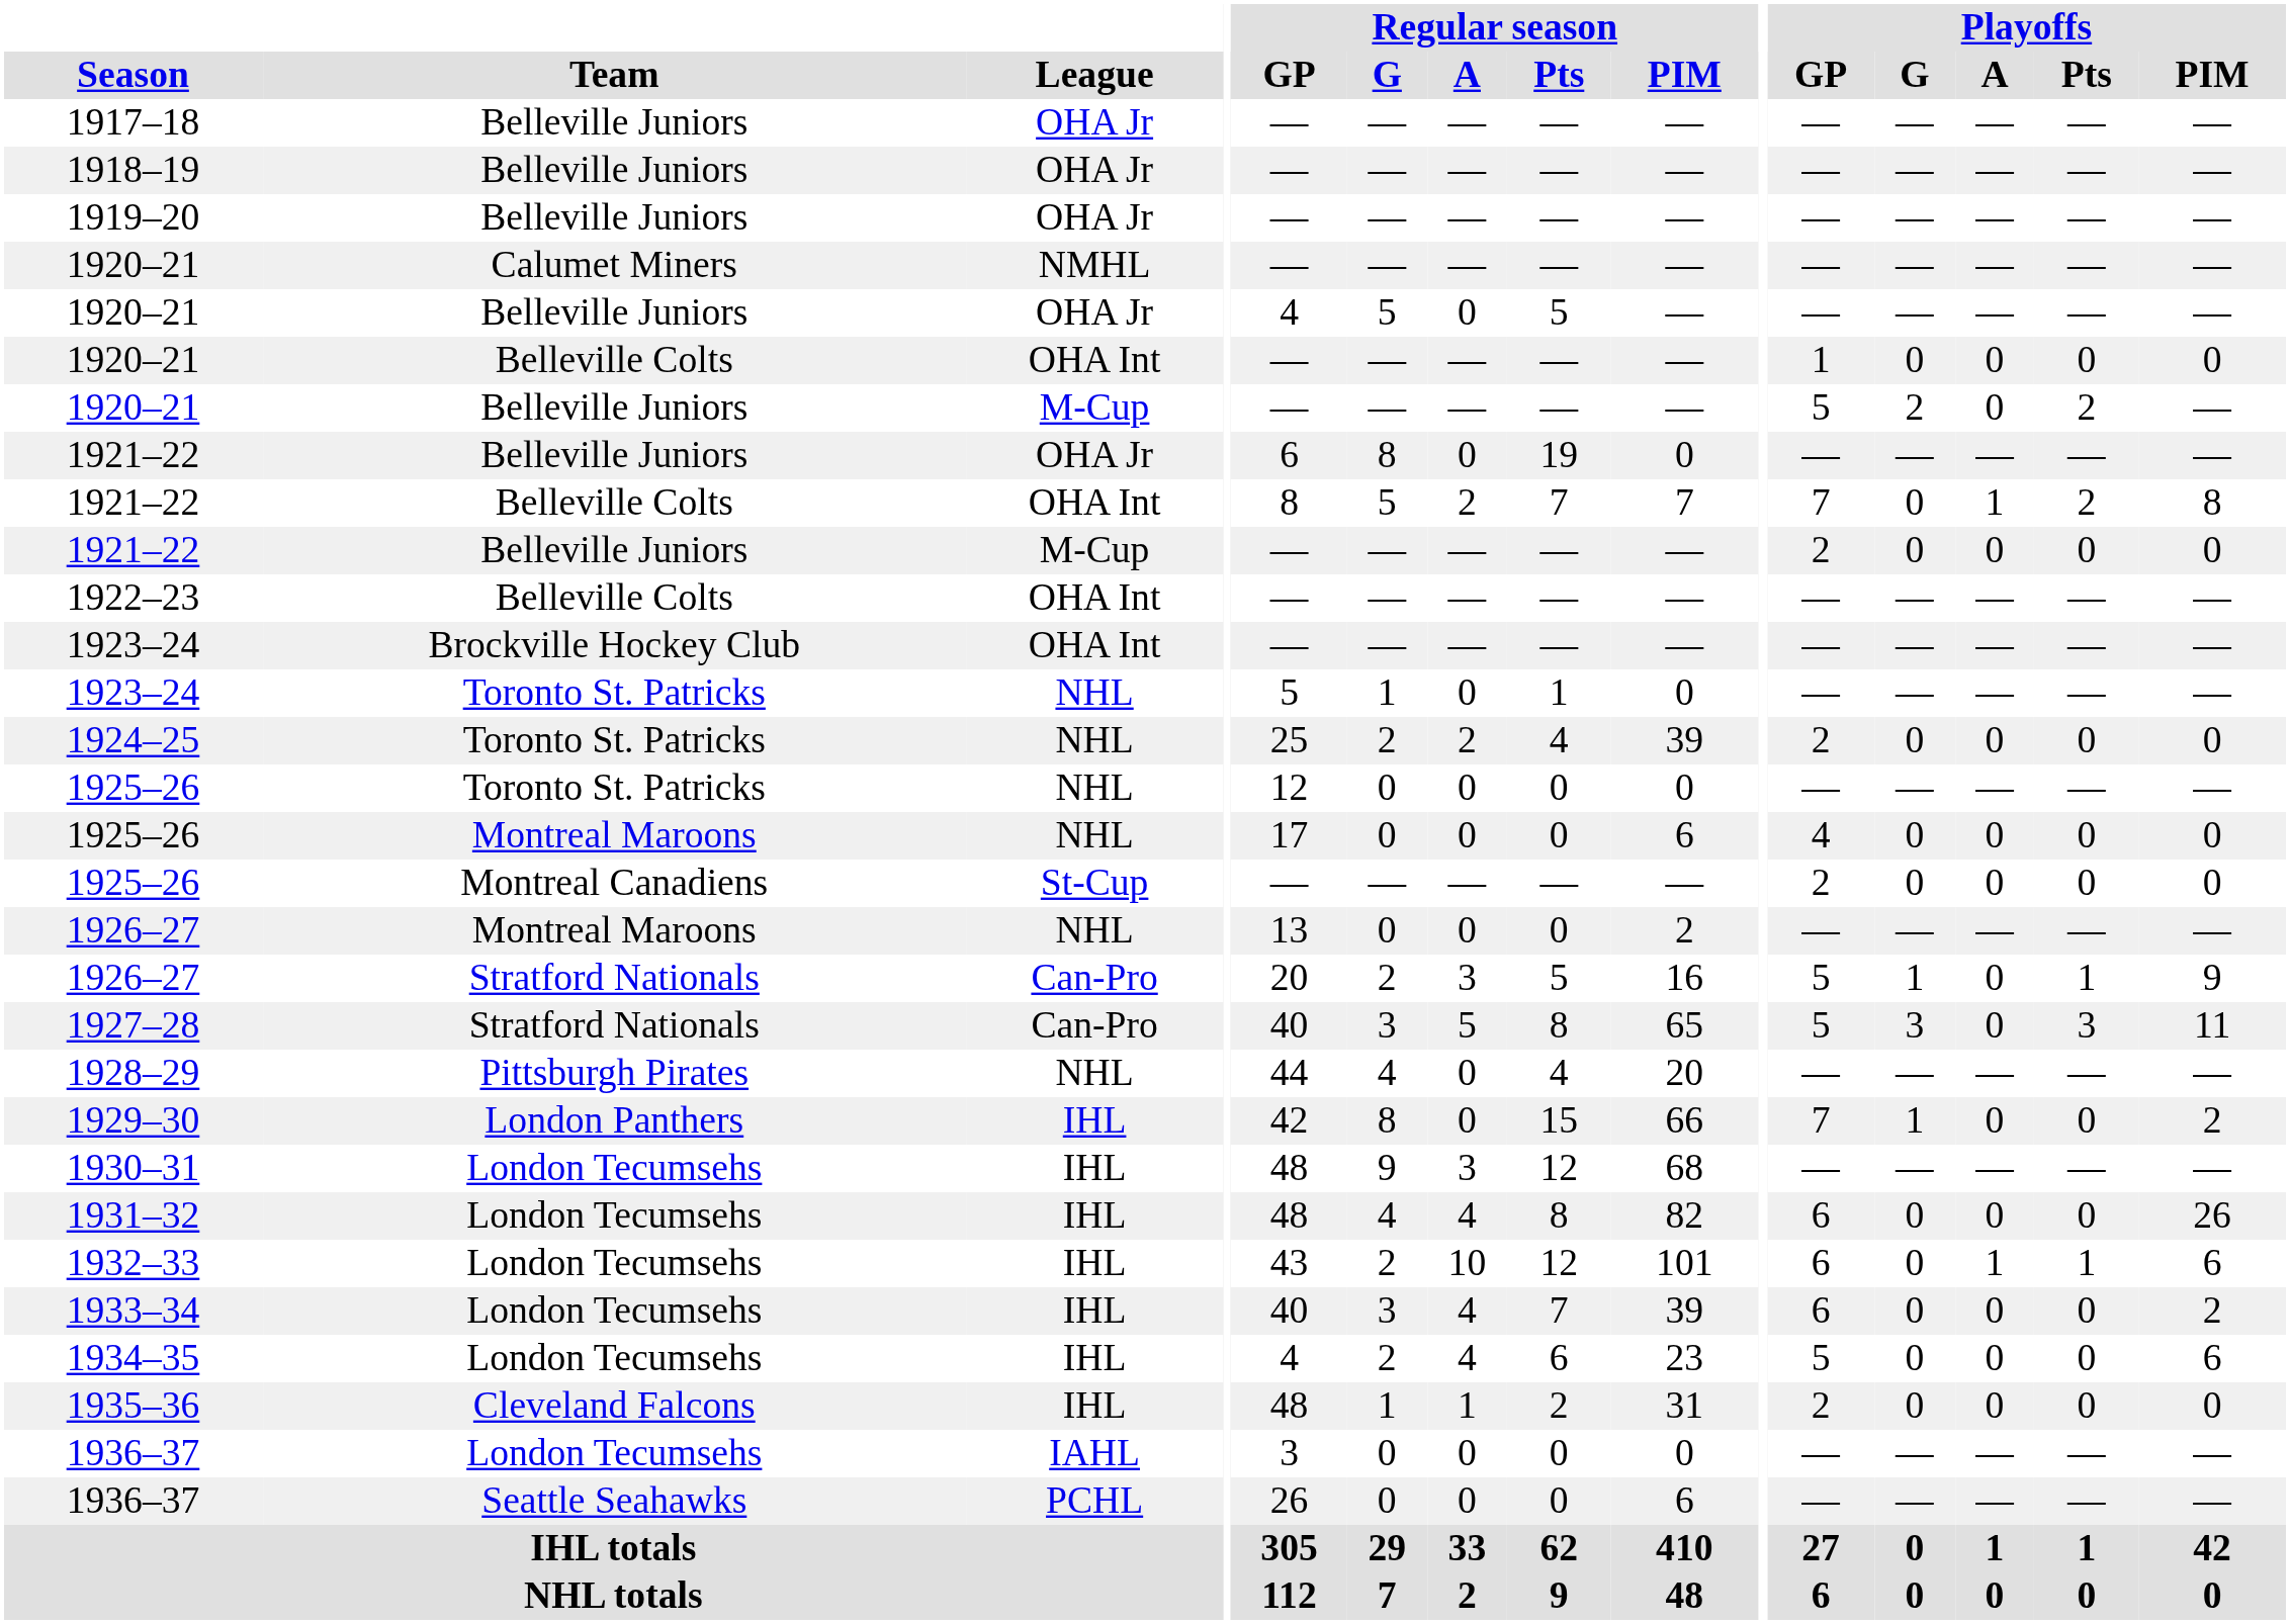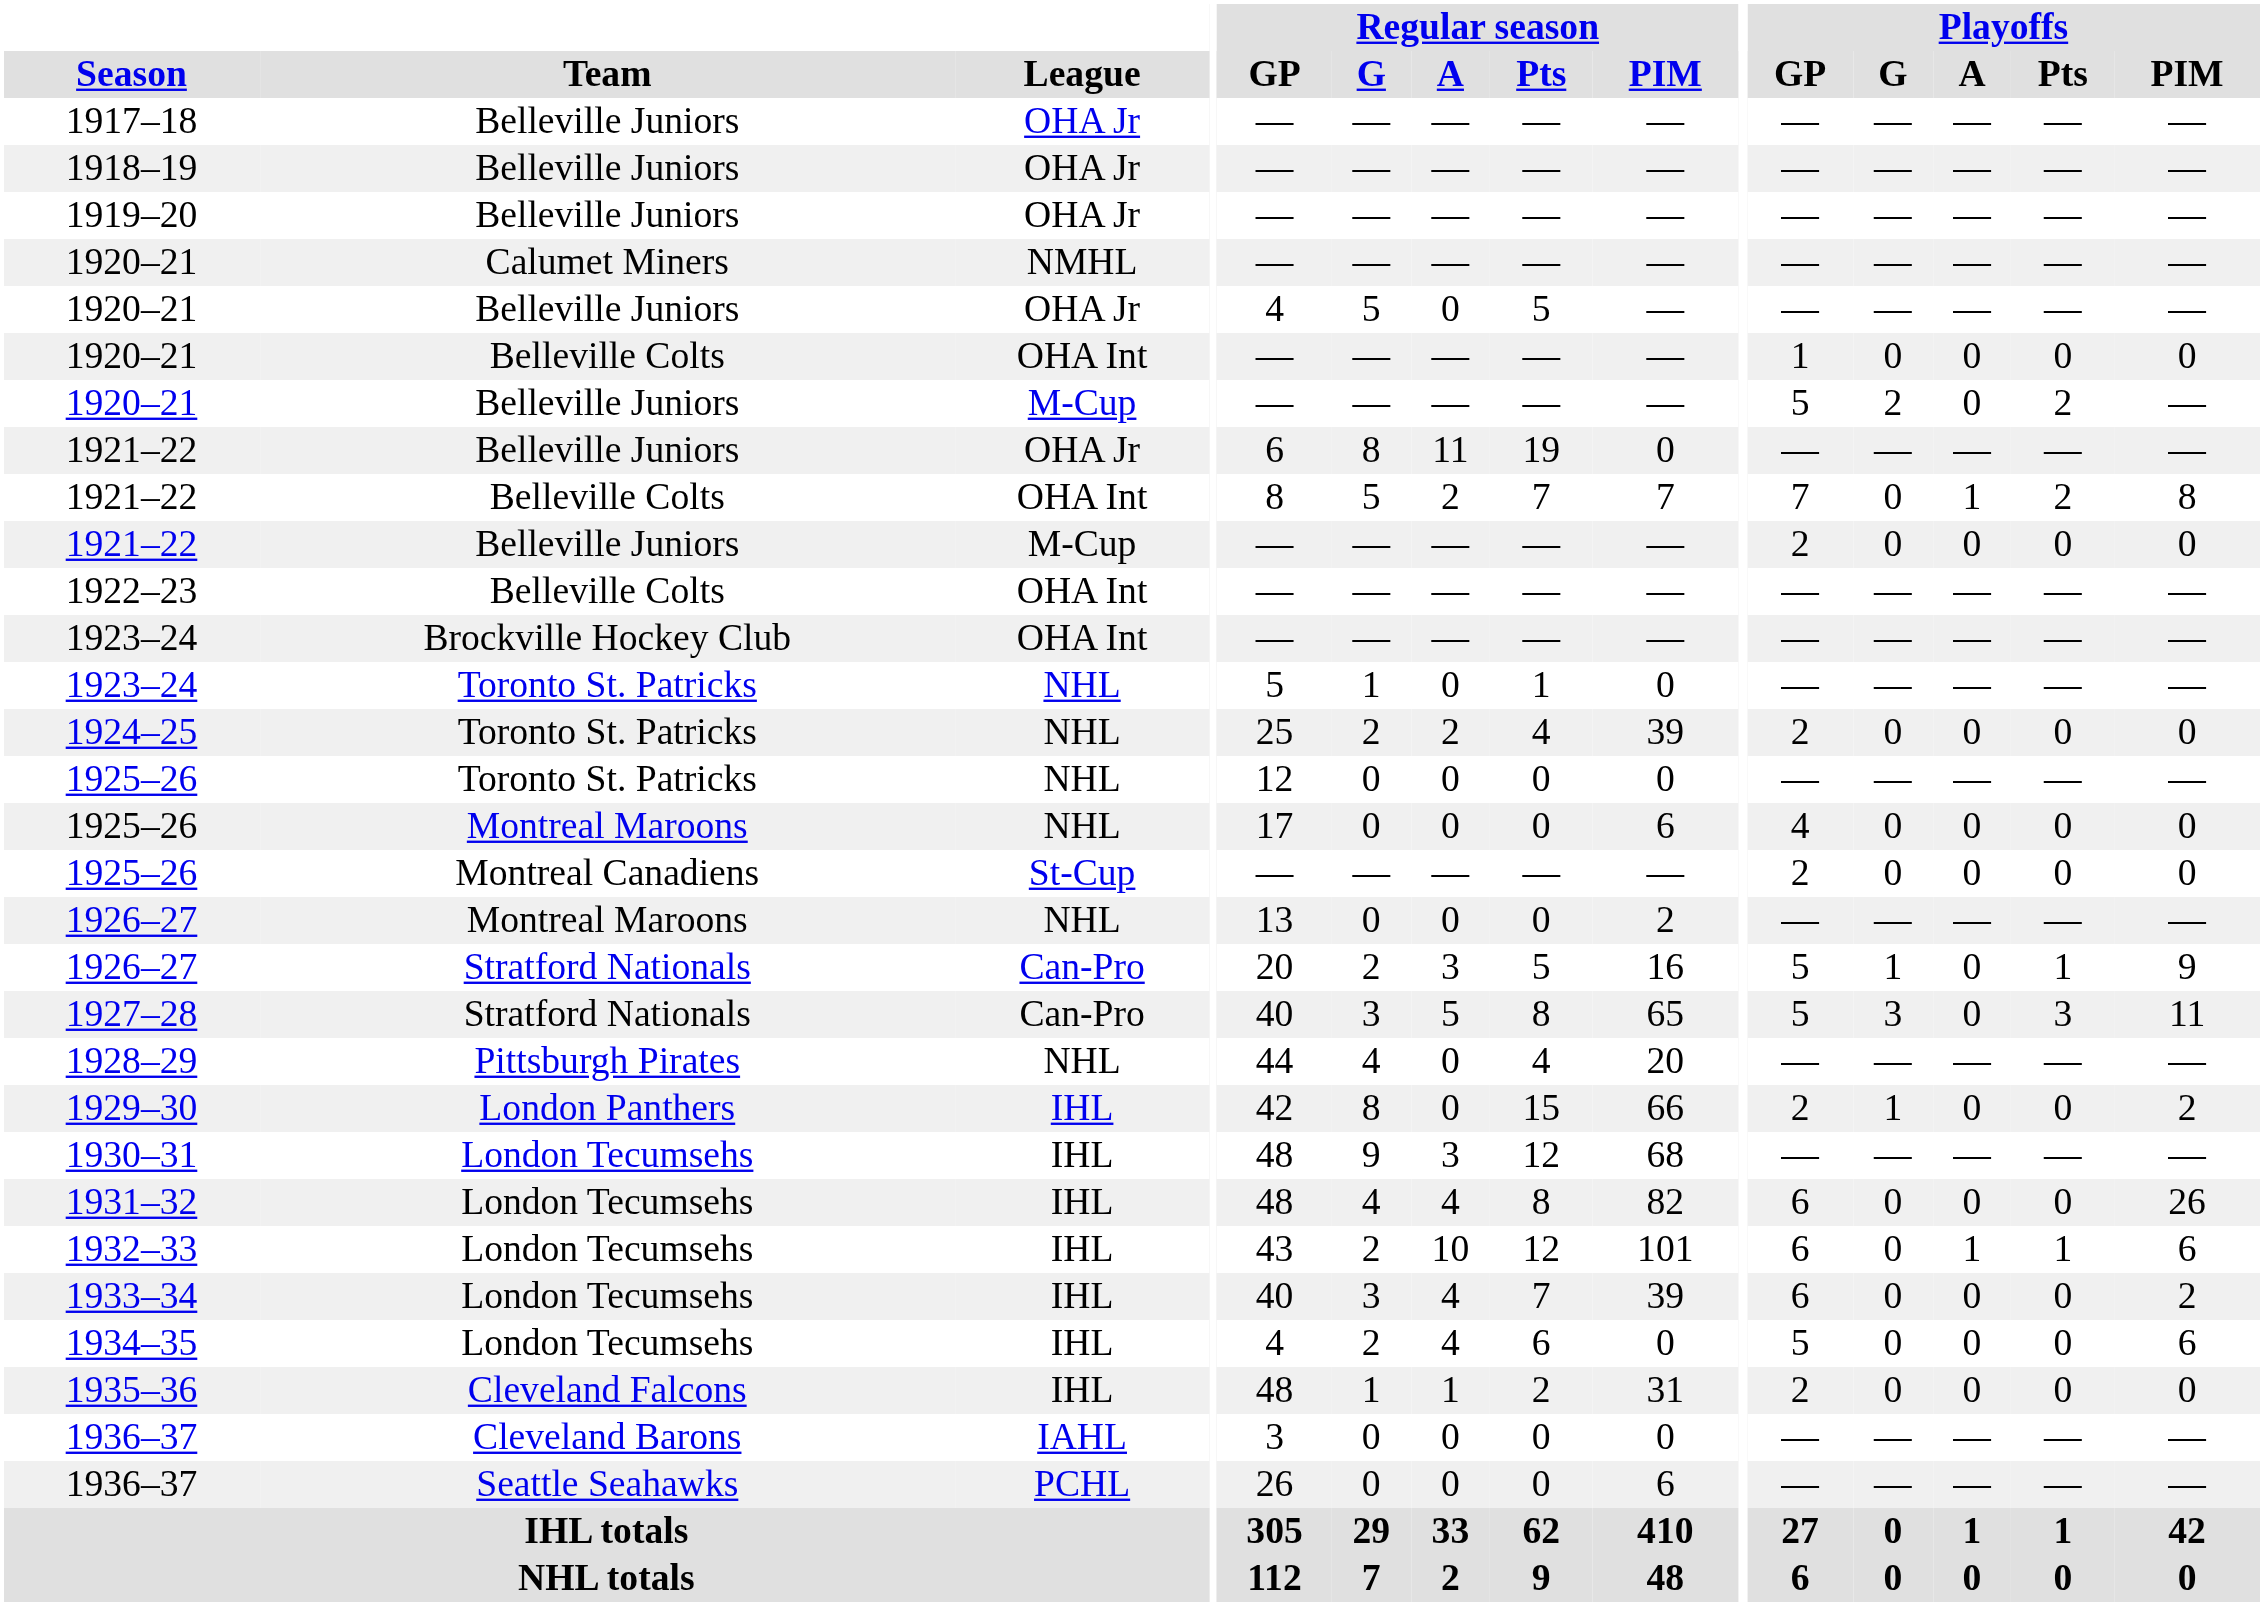 <table border="0" cellpadding="1" cellspacing="0" style="text-align:center; width:60em">
 <tr bgcolor="#e0e0e0">
 <th colspan="3" bgcolor="#ffffff"></th>
 <th rowspan="100" bgcolor="#ffffff"></th>
 <th colspan="5"><a href='#'>Regular season</a></th>
 <th rowspan="100" bgcolor="#ffffff"></th>
 <th colspan="5"><a href='#'>Playoffs</a></th>
 </tr>
 <tr bgcolor="#e0e0e0">
 <th><a href='#'>Season</a></th>
 <th>Team</th>
 <th>League</th>
 <th>GP</th>
 <th><a href='#'>G</a></th>
 <th><a href='#'>A</a></th>
 <th><a href='#'>Pts</a></th>
 <th><a href='#'>PIM</a></th>
 <th>GP</th>
 <th>G</th>
 <th>A</th>
 <th>Pts</th>
 <th>PIM</th>
 </tr>
 <tr>
 <td>1917–18</td>
 <td>Belleville Juniors</td>
 <td><a href='#'>OHA Jr</a></td>
 <td>—</td>
 <td>—</td>
 <td>—</td>
 <td>—</td>
 <td>—</td>
 <td>—</td>
 <td>—</td>
 <td>—</td>
 <td>—</td>
 <td>—</td>
 </tr>
 <tr bgcolor="#f0f0f0">
 <td>1918–19</td>
 <td>Belleville Juniors</td>
 <td>OHA Jr</td>
 <td>—</td>
 <td>—</td>
 <td>—</td>
 <td>—</td>
 <td>—</td>
 <td>—</td>
 <td>—</td>
 <td>—</td>
 <td>—</td>
 <td>—</td>
 </tr>
 <tr>
 <td>1919–20</td>
 <td>Belleville Juniors</td>
 <td>OHA Jr</td>
 <td>—</td>
 <td>—</td>
 <td>—</td>
 <td>—</td>
 <td>—</td>
 <td>—</td>
 <td>—</td>
 <td>—</td>
 <td>—</td>
 <td>—</td>
 </tr>
 <tr bgcolor="#f0f0f0">
 <td>1920–21</td>
 <td>Calumet Miners</td>
 <td>NMHL</td>
 <td>—</td>
 <td>—</td>
 <td>—</td>
 <td>—</td>
 <td>—</td>
 <td>—</td>
 <td>—</td>
 <td>—</td>
 <td>—</td>
 <td>—</td>
 </tr>
 <tr>
 <td>1920–21</td>
 <td>Belleville Juniors</td>
 <td>OHA Jr</td>
 <td>4</td>
 <td>5</td>
 <td>0</td>
 <td>5</td>
 <td>—</td>
 <td>—</td>
 <td>—</td>
 <td>—</td>
 <td>—</td>
 <td>—</td>
 </tr>
 <tr bgcolor="#f0f0f0">
 <td>1920–21</td>
 <td>Belleville Colts</td>
 <td>OHA Int</td>
 <td>—</td>
 <td>—</td>
 <td>—</td>
 <td>—</td>
 <td>—</td>
 <td>1</td>
 <td>0</td>
 <td>0</td>
 <td>0</td>
 <td>0</td>
 </tr>
 <tr>
 <td><a href='#'>1920–21</a></td>
 <td>Belleville Juniors</td>
 <td><a href='#'>M-Cup</a></td>
 <td>—</td>
 <td>—</td>
 <td>—</td>
 <td>—</td>
 <td>—</td>
 <td>5</td>
 <td>2</td>
 <td>0</td>
 <td>2</td>
 <td>—</td>
 </tr>
 <tr bgcolor="#f0f0f0">
 <td>1921–22</td>
 <td>Belleville Juniors</td>
 <td>OHA Jr</td>
 <td>6</td>
 <td>8</td>
-<td>0</td>
+<td>11</td>
 <td>19</td>
 <td>0</td>
 <td>—</td>
 <td>—</td>
 <td>—</td>
 <td>—</td>
 <td>—</td>
 </tr>
 <tr>
 <td>1921–22</td>
 <td>Belleville Colts</td>
 <td>OHA Int</td>
 <td>8</td>
 <td>5</td>
 <td>2</td>
 <td>7</td>
 <td>7</td>
 <td>7</td>
 <td>0</td>
 <td>1</td>
 <td>2</td>
 <td>8</td>
 </tr>
 <tr bgcolor="#f0f0f0">
 <td><a href='#'>1921–22</a></td>
 <td>Belleville Juniors</td>
 <td>M-Cup</td>
 <td>—</td>
 <td>—</td>
 <td>—</td>
 <td>—</td>
 <td>—</td>
 <td>2</td>
 <td>0</td>
 <td>0</td>
 <td>0</td>
 <td>0</td>
 </tr>
 <tr>
 <td>1922–23</td>
 <td>Belleville Colts</td>
 <td>OHA Int</td>
 <td>—</td>
 <td>—</td>
 <td>—</td>
 <td>—</td>
 <td>—</td>
 <td>—</td>
 <td>—</td>
 <td>—</td>
 <td>—</td>
 <td>—</td>
 </tr>
 <tr bgcolor="#f0f0f0">
 <td>1923–24</td>
 <td>Brockville Hockey Club</td>
 <td>OHA Int</td>
 <td>—</td>
 <td>—</td>
 <td>—</td>
 <td>—</td>
 <td>—</td>
 <td>—</td>
 <td>—</td>
 <td>—</td>
 <td>—</td>
 <td>—</td>
 </tr>
 <tr>
 <td><a href='#'>1923–24</a></td>
 <td><a href='#'>Toronto St. Patricks</a></td>
 <td><a href='#'>NHL</a></td>
 <td>5</td>
 <td>1</td>
 <td>0</td>
 <td>1</td>
 <td>0</td>
 <td>—</td>
 <td>—</td>
 <td>—</td>
 <td>—</td>
 <td>—</td>
 </tr>
 <tr bgcolor="#f0f0f0">
 <td><a href='#'>1924–25</a></td>
 <td>Toronto St. Patricks</td>
 <td>NHL</td>
 <td>25</td>
 <td>2</td>
 <td>2</td>
 <td>4</td>
 <td>39</td>
 <td>2</td>
 <td>0</td>
 <td>0</td>
 <td>0</td>
 <td>0</td>
 </tr>
 <tr>
 <td><a href='#'>1925–26</a></td>
 <td>Toronto St. Patricks</td>
 <td>NHL</td>
 <td>12</td>
 <td>0</td>
 <td>0</td>
 <td>0</td>
 <td>0</td>
 <td>—</td>
 <td>—</td>
 <td>—</td>
 <td>—</td>
 <td>—</td>
 </tr>
 <tr bgcolor="#f0f0f0">
 <td>1925–26</td>
 <td><a href='#'>Montreal Maroons</a></td>
 <td>NHL</td>
 <td>17</td>
 <td>0</td>
 <td>0</td>
 <td>0</td>
 <td>6</td>
 <td>4</td>
 <td>0</td>
 <td>0</td>
 <td>0</td>
 <td>0</td>
 </tr>
 <tr>
 <td><a href='#'>1925–26</a></td>
 <td>Montreal Canadiens</td>
 <td><a href='#'>St-Cup</a></td>
 <td>—</td>
 <td>—</td>
 <td>—</td>
 <td>—</td>
 <td>—</td>
 <td>2</td>
 <td>0</td>
 <td>0</td>
 <td>0</td>
 <td>0</td>
 </tr>
 <tr bgcolor="#f0f0f0">
 <td><a href='#'>1926–27</a></td>
 <td>Montreal Maroons</td>
 <td>NHL</td>
 <td>13</td>
 <td>0</td>
 <td>0</td>
 <td>0</td>
 <td>2</td>
 <td>—</td>
 <td>—</td>
 <td>—</td>
 <td>—</td>
 <td>—</td>
 </tr>
 <tr>
 <td><a href='#'>1926–27</a></td>
 <td><a href='#'>Stratford Nationals</a></td>
 <td><a href='#'>Can-Pro</a></td>
 <td>20</td>
 <td>2</td>
 <td>3</td>
 <td>5</td>
 <td>16</td>
 <td>5</td>
 <td>1</td>
 <td>0</td>
 <td>1</td>
 <td>9</td>
 </tr>
 <tr bgcolor="#f0f0f0">
 <td><a href='#'>1927–28</a></td>
 <td>Stratford Nationals</td>
 <td>Can-Pro</td>
 <td>40</td>
 <td>3</td>
 <td>5</td>
 <td>8</td>
 <td>65</td>
 <td>5</td>
 <td>3</td>
 <td>0</td>
 <td>3</td>
 <td>11</td>
 </tr>
 <tr>
 <td><a href='#'>1928–29</a></td>
 <td><a href='#'>Pittsburgh Pirates</a></td>
 <td>NHL</td>
 <td>44</td>
 <td>4</td>
 <td>0</td>
 <td>4</td>
 <td>20</td>
 <td>—</td>
 <td>—</td>
 <td>—</td>
 <td>—</td>
 <td>—</td>
 </tr>
 <tr bgcolor="#f0f0f0">
 <td><a href='#'>1929–30</a></td>
 <td><a href='#'>London Panthers</a></td>
 <td><a href='#'>IHL</a></td>
 <td>42</td>
 <td>8</td>
 <td>0</td>
 <td>15</td>
 <td>66</td>
-<td>7</td>
+<td>2</td>
 <td>1</td>
 <td>0</td>
 <td>0</td>
 <td>2</td>
 </tr>
 <tr>
 <td><a href='#'>1930–31</a></td>
 <td><a href='#'>London Tecumsehs</a></td>
 <td>IHL</td>
 <td>48</td>
 <td>9</td>
 <td>3</td>
 <td>12</td>
 <td>68</td>
 <td>—</td>
 <td>—</td>
 <td>—</td>
 <td>—</td>
 <td>—</td>
 </tr>
 <tr bgcolor="#f0f0f0">
 <td><a href='#'>1931–32</a></td>
 <td>London Tecumsehs</td>
 <td>IHL</td>
 <td>48</td>
 <td>4</td>
 <td>4</td>
 <td>8</td>
 <td>82</td>
 <td>6</td>
 <td>0</td>
 <td>0</td>
 <td>0</td>
 <td>26</td>
 </tr>
 <tr>
 <td><a href='#'>1932–33</a></td>
 <td>London Tecumsehs</td>
 <td>IHL</td>
 <td>43</td>
 <td>2</td>
 <td>10</td>
 <td>12</td>
 <td>101</td>
 <td>6</td>
 <td>0</td>
 <td>1</td>
 <td>1</td>
 <td>6</td>
 </tr>
 <tr bgcolor="#f0f0f0">
 <td><a href='#'>1933–34</a></td>
 <td>London Tecumsehs</td>
 <td>IHL</td>
 <td>40</td>
 <td>3</td>
 <td>4</td>
 <td>7</td>
 <td>39</td>
 <td>6</td>
 <td>0</td>
 <td>0</td>
 <td>0</td>
 <td>2</td>
 </tr>
 <tr>
 <td><a href='#'>1934–35</a></td>
 <td>London Tecumsehs</td>
 <td>IHL</td>
 <td>4</td>
 <td>2</td>
 <td>4</td>
 <td>6</td>
-<td>23</td>
+<td>0</td>
 <td>5</td>
 <td>0</td>
 <td>0</td>
 <td>0</td>
 <td>6</td>
 </tr>
 <tr bgcolor="#f0f0f0">
 <td><a href='#'>1935–36</a></td>
 <td><a href='#'>Cleveland Falcons</a></td>
 <td>IHL</td>
 <td>48</td>
 <td>1</td>
 <td>1</td>
 <td>2</td>
 <td>31</td>
 <td>2</td>
 <td>0</td>
 <td>0</td>
 <td>0</td>
 <td>0</td>
 </tr>
 <tr>
 <td><a href='#'>1936–37</a></td>
-<td><a href='#'>London Tecumsehs</a></td>
+<td><a href='#'>Cleveland Barons</a></td>
 <td><a href='#'>IAHL</a></td>
 <td>3</td>
 <td>0</td>
 <td>0</td>
 <td>0</td>
 <td>0</td>
 <td>—</td>
 <td>—</td>
 <td>—</td>
 <td>—</td>
 <td>—</td>
 </tr>
 <tr bgcolor="#f0f0f0">
 <td>1936–37</td>
 <td><a href='#'>Seattle Seahawks</a></td>
 <td><a href='#'>PCHL</a></td>
 <td>26</td>
 <td>0</td>
 <td>0</td>
 <td>0</td>
 <td>6</td>
 <td>—</td>
 <td>—</td>
 <td>—</td>
 <td>—</td>
 <td>—</td>
 </tr>
 <tr bgcolor="#e0e0e0">
 <th colspan="3">IHL totals</th>
 <th>305</th>
 <th>29</th>
 <th>33</th>
 <th>62</th>
 <th>410</th>
 <th>27</th>
 <th>0</th>
 <th>1</th>
 <th>1</th>
 <th>42</th>
 </tr>
 <tr bgcolor="#e0e0e0">
 <th colspan="3">NHL totals</th>
 <th>112</th>
 <th>7</th>
 <th>2</th>
 <th>9</th>
 <th>48</th>
 <th>6</th>
 <th>0</th>
 <th>0</th>
 <th>0</th>
 <th>0</th>
 </tr>
 </table>
